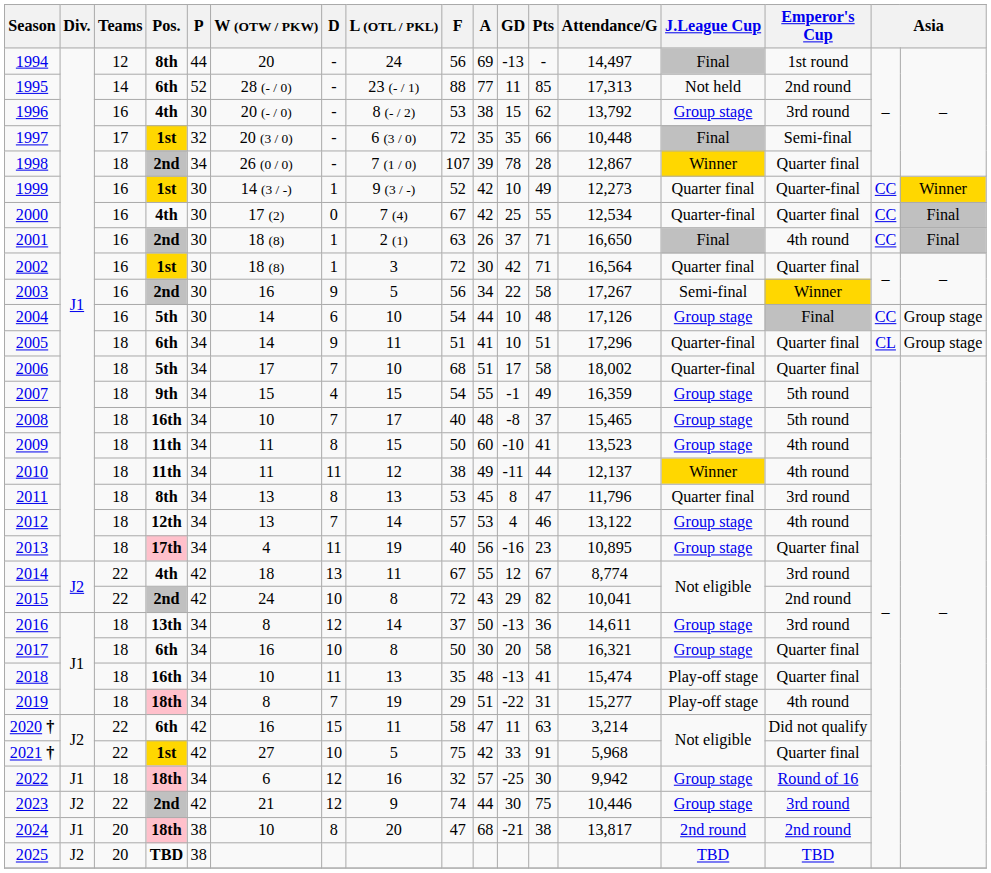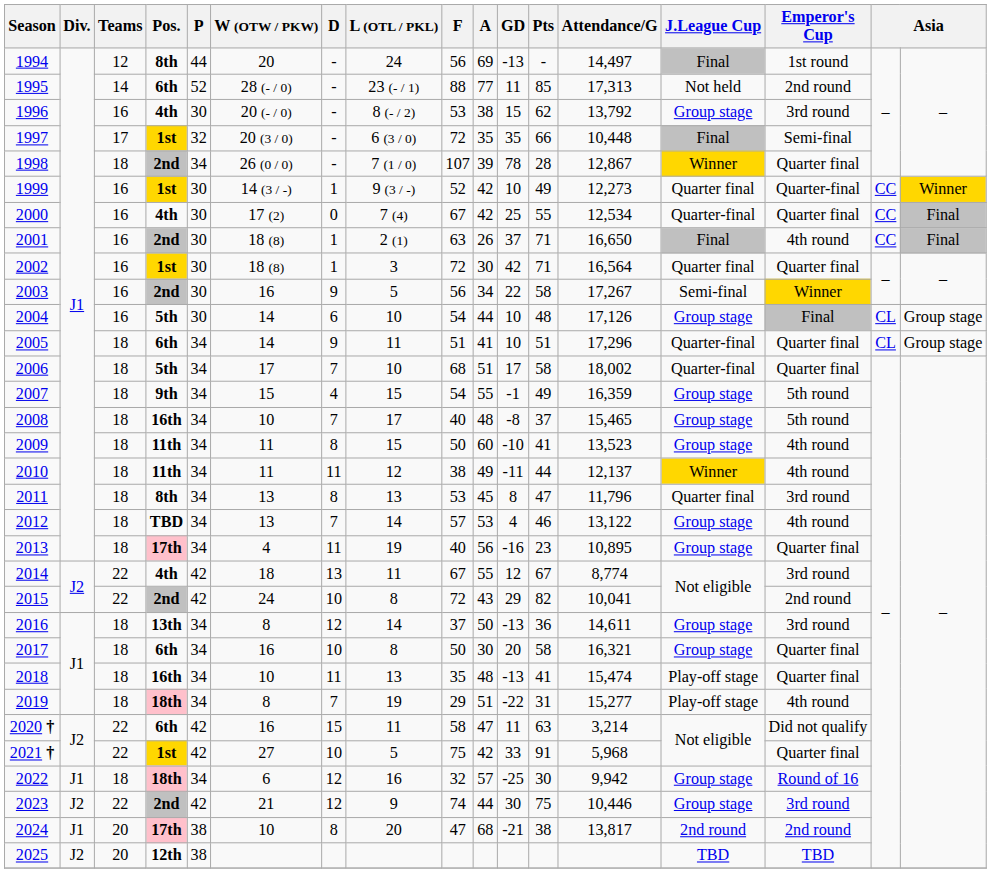 <table class="wikitable" style="text-align:center">
 <tr>
 <th>Season</th>
 <th>Div.</th>
 <th>Teams</th>
 <th>Pos.</th>
 <th>P</th>
 <th>W <small>(OTW / PKW)</small></th>
 <th>D</th>
 <th>L <small>(OTL / PKL)</small></th>
 <th>F</th>
 <th>A</th>
 <th>GD</th>
 <th>Pts</th>
 <th>Attendance/G</th>
 <th><a href='#'>J.League Cup</a></th>
 <th><a href='#'>Emperor's<br>Cup</a></th>
 <th colspan="2">Asia</th>
 </tr>
 <tr>
 <td><a href='#'>1994</a></td>
 <td rowspan="20"><a href='#'>J1</a></td>
 <td>12</td>
 <td><strong>8th</strong></td>
 <td>44</td>
 <td>20</td>
 <td>-</td>
 <td>24</td>
 <td>56</td>
 <td>69</td>
 <td>-13</td>
 <td>-</td>
 <td>14,497</td>
 <td bgcolor="silver">Final</td>
 <td>1st round</td>
 <td rowspan="5">–</td>
 <td rowspan="5">–</td>
 </tr>
 <tr>
 <td><a href='#'>1995</a></td>
 <td>14</td>
 <td><strong>6th</strong></td>
 <td>52</td>
 <td>28 <small>(- / 0)</small></td>
 <td>-</td>
 <td>23 <small>(- / 1)</small></td>
 <td>88</td>
 <td>77</td>
 <td>11</td>
 <td>85</td>
 <td>17,313</td>
 <td>Not held</td>
 <td>2nd round</td>
 </tr>
 <tr>
 <td><a href='#'>1996</a></td>
 <td>16</td>
 <td><strong>4th</strong></td>
 <td>30</td>
 <td>20 <small>(- / 0)</small></td>
 <td>-</td>
 <td>8 <small>(- / 2)</small></td>
 <td>53</td>
 <td>38</td>
 <td>15</td>
 <td>62</td>
 <td>13,792</td>
 <td><a href='#'>Group stage</a></td>
 <td>3rd round</td>
 </tr>
 <tr>
 <td><a href='#'>1997</a></td>
 <td>17</td>
 <td bgcolor="gold"><strong>1st</strong></td>
 <td>32</td>
 <td>20 <small>(3 / 0)</small></td>
 <td>-</td>
 <td>6 <small>(3 / 0)</small></td>
 <td>72</td>
 <td>35</td>
 <td>35</td>
 <td>66</td>
 <td>10,448</td>
 <td bgcolor="silver">Final</td>
 <td>Semi-final</td>
 </tr>
 <tr>
 <td><a href='#'>1998</a></td>
 <td>18</td>
 <td bgcolor="silver"><strong>2nd</strong></td>
 <td>34</td>
 <td>26 <small>(0 / 0)</small></td>
 <td>-</td>
 <td>7 <small>(1 / 0)</small></td>
 <td>107</td>
 <td>39</td>
 <td>78</td>
 <td>28</td>
 <td>12,867</td>
 <td bgcolor="gold">Winner</td>
 <td>Quarter final</td>
 </tr>
 <tr>
 <td><a href='#'>1999</a></td>
 <td>16</td>
 <td bgcolor="gold"><strong>1st</strong></td>
 <td>30</td>
 <td>14 <small>(3 / -)</small></td>
 <td>1</td>
 <td>9 <small>(3 / -)</small></td>
 <td>52</td>
 <td>42</td>
 <td>10</td>
 <td>49</td>
 <td>12,273</td>
 <td>Quarter final</td>
 <td>Quarter-final</td>
 <td><a href='#'>CC</a></td>
 <td bgcolor="gold">Winner</td>
 </tr>
 <tr>
 <td><a href='#'>2000</a></td>
 <td>16</td>
 <td><strong>4th</strong></td>
 <td>30</td>
 <td>17 <small>(2)</small></td>
 <td>0</td>
 <td>7 <small>(4)</small></td>
 <td>67</td>
 <td>42</td>
 <td>25</td>
 <td>55</td>
 <td>12,534</td>
 <td>Quarter-final</td>
 <td>Quarter final</td>
 <td><a href='#'>CC</a></td>
 <td bgcolor="silver">Final</td>
 </tr>
 <tr>
 <td><a href='#'>2001</a></td>
 <td>16</td>
 <td bgcolor="silver"><strong>2nd</strong></td>
 <td>30</td>
 <td>18 <small>(8)</small></td>
 <td>1</td>
 <td>2 <small>(1)</small></td>
 <td>63</td>
 <td>26</td>
 <td>37</td>
 <td>71</td>
 <td>16,650</td>
 <td bgcolor="silver">Final</td>
 <td>4th round</td>
 <td><a href='#'>CC</a></td>
 <td bgcolor="silver">Final</td>
 </tr>
 <tr>
 <td><a href='#'>2002</a></td>
 <td>16</td>
 <td bgcolor="gold"><strong>1st</strong></td>
 <td>30</td>
 <td>18 <small>(8)</small></td>
 <td>1</td>
 <td>3</td>
 <td>72</td>
 <td>30</td>
 <td>42</td>
 <td>71</td>
 <td>16,564</td>
 <td>Quarter final</td>
 <td>Quarter final</td>
 <td rowspan="2">–</td>
 <td rowspan="2">–</td>
 </tr>
 <tr>
 <td><a href='#'>2003</a></td>
 <td>16</td>
 <td bgcolor="silver"><strong>2nd</strong></td>
 <td>30</td>
 <td>16</td>
 <td>9</td>
 <td>5</td>
 <td>56</td>
 <td>34</td>
 <td>22</td>
 <td>58</td>
 <td>17,267</td>
 <td>Semi-final</td>
 <td bgcolor="gold">Winner</td>
 </tr>
 <tr>
 <td><a href='#'>2004</a></td>
 <td>16</td>
 <td><strong>5th</strong></td>
 <td>30</td>
 <td>14</td>
 <td>6</td>
 <td>10</td>
 <td>54</td>
 <td>44</td>
 <td>10</td>
 <td>48</td>
 <td>17,126</td>
 <td><a href='#'>Group stage</a></td>
 <td bgcolor="silver">Final</td>
-<td><a href='#'>CC</a></td>
+<td><a href='#'>CL</a></td>
 <td>Group stage</td>
 </tr>
 <tr>
 <td><a href='#'>2005</a></td>
 <td>18</td>
 <td><strong>6th</strong></td>
 <td>34</td>
 <td>14</td>
 <td>9</td>
 <td>11</td>
 <td>51</td>
 <td>41</td>
 <td>10</td>
 <td>51</td>
 <td>17,296</td>
 <td>Quarter-final</td>
 <td>Quarter final</td>
 <td><a href='#'>CL</a></td>
 <td>Group stage</td>
 </tr>
 <tr>
 <td><a href='#'>2006</a></td>
 <td>18</td>
 <td><strong>5th</strong></td>
 <td>34</td>
 <td>17</td>
 <td>7</td>
 <td>10</td>
 <td>68</td>
 <td>51</td>
 <td>17</td>
 <td>58</td>
 <td>18,002</td>
 <td>Quarter-final</td>
 <td>Quarter final</td>
 <td rowspan="20">–</td>
 <td rowspan="20">–</td>
 </tr>
 <tr>
 <td><a href='#'>2007</a></td>
 <td>18</td>
 <td><strong>9th</strong></td>
 <td>34</td>
 <td>15</td>
 <td>4</td>
 <td>15</td>
 <td>54</td>
 <td>55</td>
 <td>-1</td>
 <td>49</td>
 <td>16,359</td>
 <td><a href='#'>Group stage</a></td>
 <td>5th round</td>
 </tr>
 <tr>
 <td><a href='#'>2008</a></td>
 <td>18</td>
 <td><strong>16th</strong></td>
 <td>34</td>
 <td>10</td>
 <td>7</td>
 <td>17</td>
 <td>40</td>
 <td>48</td>
 <td>-8</td>
 <td>37</td>
 <td>15,465</td>
 <td><a href='#'>Group stage</a></td>
 <td>5th round</td>
 </tr>
 <tr>
 <td><a href='#'>2009</a></td>
 <td>18</td>
 <td><strong>11th</strong></td>
 <td>34</td>
 <td>11</td>
 <td>8</td>
 <td>15</td>
 <td>50</td>
 <td>60</td>
 <td>-10</td>
 <td>41</td>
 <td>13,523</td>
 <td><a href='#'>Group stage</a></td>
 <td>4th round</td>
 </tr>
 <tr>
 <td><a href='#'>2010</a></td>
 <td>18</td>
 <td><strong>11th</strong></td>
 <td>34</td>
 <td>11</td>
 <td>11</td>
 <td>12</td>
 <td>38</td>
 <td>49</td>
 <td>-11</td>
 <td>44</td>
 <td>12,137</td>
 <td bgcolor="gold">Winner</td>
 <td>4th round</td>
 </tr>
 <tr>
 <td><a href='#'>2011</a></td>
 <td>18</td>
 <td><strong>8th</strong></td>
 <td>34</td>
 <td>13</td>
 <td>8</td>
 <td>13</td>
 <td>53</td>
 <td>45</td>
 <td>8</td>
 <td>47</td>
 <td>11,796</td>
 <td>Quarter final</td>
 <td>3rd round</td>
 </tr>
 <tr>
 <td><a href='#'>2012</a></td>
 <td>18</td>
-<td><strong>12th</strong></td>
+<td><strong>TBD</strong></td>
 <td>34</td>
 <td>13</td>
 <td>7</td>
 <td>14</td>
 <td>57</td>
 <td>53</td>
 <td>4</td>
 <td>46</td>
 <td>13,122</td>
 <td><a href='#'>Group stage</a></td>
 <td>4th round</td>
 </tr>
 <tr>
 <td><a href='#'>2013</a></td>
 <td>18</td>
 <td bgcolor="pink"><strong>17th</strong></td>
 <td>34</td>
 <td>4</td>
 <td>11</td>
 <td>19</td>
 <td>40</td>
 <td>56</td>
 <td>-16</td>
 <td>23</td>
 <td>10,895</td>
 <td><a href='#'>Group stage</a></td>
 <td>Quarter final</td>
 </tr>
 <tr>
 <td><a href='#'>2014</a></td>
 <td rowspan="2"><a href='#'>J2</a></td>
 <td>22</td>
 <td><strong>4th</strong></td>
 <td>42</td>
 <td>18</td>
 <td>13</td>
 <td>11</td>
 <td>67</td>
 <td>55</td>
 <td>12</td>
 <td>67</td>
 <td>8,774</td>
 <td rowspan="2">Not eligible</td>
 <td>3rd round</td>
 </tr>
 <tr>
 <td><a href='#'>2015</a></td>
 <td>22</td>
 <td bgcolor="silver"><strong>2nd</strong></td>
 <td>42</td>
 <td>24</td>
 <td>10</td>
 <td>8</td>
 <td>72</td>
 <td>43</td>
 <td>29</td>
 <td>82</td>
 <td>10,041</td>
 <td>2nd round</td>
 </tr>
 <tr>
 <td><a href='#'>2016</a></td>
 <td rowspan="4">J1</td>
 <td>18</td>
 <td><strong>13th</strong></td>
 <td>34</td>
 <td>8</td>
 <td>12</td>
 <td>14</td>
 <td>37</td>
 <td>50</td>
 <td>-13</td>
 <td>36</td>
 <td>14,611</td>
 <td><a href='#'>Group stage</a></td>
 <td>3rd round</td>
 </tr>
 <tr>
 <td><a href='#'>2017</a></td>
 <td>18</td>
 <td><strong>6th</strong></td>
 <td>34</td>
 <td>16</td>
 <td>10</td>
 <td>8</td>
 <td>50</td>
 <td>30</td>
 <td>20</td>
 <td>58</td>
 <td>16,321</td>
 <td><a href='#'>Group stage</a></td>
 <td>Quarter final</td>
 </tr>
 <tr>
 <td><a href='#'>2018</a></td>
 <td>18</td>
 <td><strong>16th</strong></td>
 <td>34</td>
 <td>10</td>
 <td>11</td>
 <td>13</td>
 <td>35</td>
 <td>48</td>
 <td>-13</td>
 <td>41</td>
 <td>15,474</td>
 <td>Play-off stage</td>
 <td>Quarter final</td>
 </tr>
 <tr>
 <td><a href='#'>2019</a></td>
 <td>18</td>
 <td bgcolor="pink"><strong>18th</strong></td>
 <td>34</td>
 <td>8</td>
 <td>7</td>
 <td>19</td>
 <td>29</td>
 <td>51</td>
 <td>-22</td>
 <td>31</td>
 <td>15,277</td>
 <td>Play-off stage</td>
 <td>4th round</td>
 </tr>
 <tr>
 <td><a href='#'>2020</a> <strong>†</strong></td>
 <td rowspan="2">J2</td>
 <td>22</td>
 <td><strong>6th</strong></td>
 <td>42</td>
 <td>16</td>
 <td>15</td>
 <td>11</td>
 <td>58</td>
 <td>47</td>
 <td>11</td>
 <td>63</td>
 <td>3,214</td>
 <td rowspan="2">Not eligible</td>
 <td>Did not qualify</td>
 </tr>
 <tr>
 <td><a href='#'>2021</a> <strong>†</strong></td>
 <td>22</td>
 <td bgcolor="gold"><strong>1st</strong></td>
 <td>42</td>
 <td>27</td>
 <td>10</td>
 <td>5</td>
 <td>75</td>
 <td>42</td>
 <td>33</td>
 <td>91</td>
 <td>5,968</td>
 <td>Quarter final</td>
 </tr>
 <tr>
 <td><a href='#'>2022</a></td>
 <td>J1</td>
 <td>18</td>
 <td bgcolor="pink"><strong>18th</strong></td>
 <td>34</td>
 <td>6</td>
 <td>12</td>
 <td>16</td>
 <td>32</td>
 <td>57</td>
 <td>-25</td>
 <td>30</td>
 <td>9,942</td>
 <td><a href='#'>Group stage</a></td>
 <td><a href='#'>Round of 16</a></td>
 </tr>
 <tr>
 <td><a href='#'>2023</a></td>
 <td>J2</td>
 <td>22</td>
 <td bgcolor="silver"><strong>2nd</strong></td>
 <td>42</td>
 <td>21</td>
 <td>12</td>
 <td>9</td>
 <td>74</td>
 <td>44</td>
 <td>30</td>
 <td>75</td>
 <td>10,446</td>
 <td><a href='#'>Group stage</a></td>
 <td><a href='#'>3rd round</a></td>
 </tr>
 <tr>
 <td><a href='#'>2024</a></td>
 <td>J1</td>
 <td>20</td>
-<td bgcolor="pink"><strong>18th</strong></td>
+<td bgcolor="pink"><strong>17th</strong></td>
 <td>38</td>
 <td>10</td>
 <td>8</td>
 <td>20</td>
 <td>47</td>
 <td>68</td>
 <td>-21</td>
 <td>38</td>
 <td>13,817</td>
 <td><a href='#'>2nd round</a></td>
 <td><a href='#'>2nd round</a></td>
 </tr>
 <tr>
 <td><a href='#'>2025</a></td>
 <td>J2</td>
 <td>20</td>
-<td><strong>TBD</strong></td>
+<td><strong>12th</strong></td>
 <td>38</td>
 <td></td>
 <td></td>
 <td></td>
 <td></td>
 <td></td>
 <td></td>
 <td></td>
 <td></td>
 <td><a href='#'>TBD</a></td>
 <td><a href='#'>TBD</a></td>
 </tr>
 <tr>
 </tr>
 </table>
